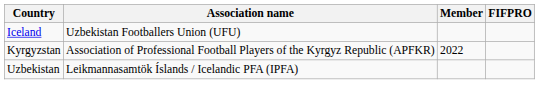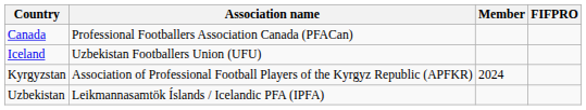 <table class="wikitable">
 <tr>
 <th>Country</th>
 <th>Association name</th>
 <th>Member</th>
 <th>FIFPRO</th>
+</tr>
+<tr>
+<td> <a href='#'>Canada</a></td>
+<td>Professional Footballers Association Canada (PFACan)</td>
+<td></td>
+<td></td>
 </tr>
 <tr>
 <td> <a href='#'>Iceland</a></td>
 <td>Uzbekistan Footballers Union (UFU)</td>
 <td></td>
 <td> </td>
 </tr>
 <tr>
 <td> Kyrgyzstan</td>
 <td>Association of Professional Football Players of the Kyrgyz Republic (APFKR)</td>
-<td>2022</td>
+<td>2024</td>
 <td></td>
 </tr>
 <tr>
 <td> Uzbekistan</td>
 <td>Leikmannasamtök Íslands / Icelandic PFA (IPFA)</td>
 <td></td>
 <td></td>
 </tr>
 </table>
